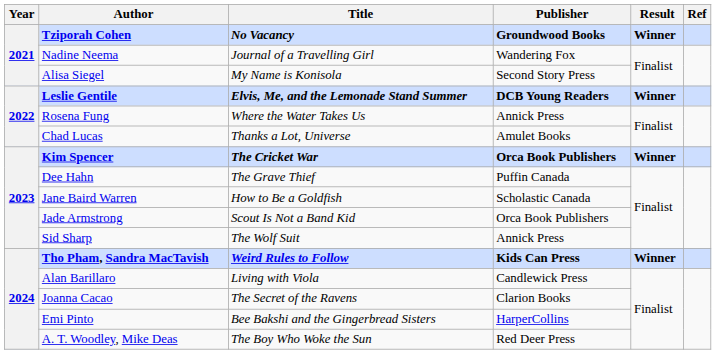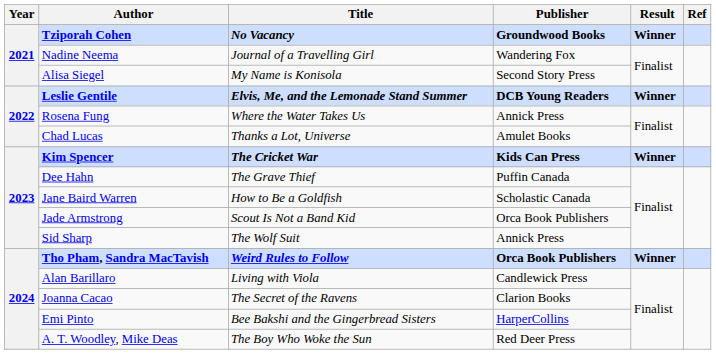 <table class="wikitable" width=100%>
 <tr>
 <th>Year</th>
 <th>Author</th>
 <th>Title</th>
 <th>Publisher</th>
 <th>Result</th>
 <th>Ref</th>
 </tr>
 <tr style=background:#cddeff>
 <th rowspan="3"><a href='#'>2021</a></th>
 <td><strong><a href='#'>Tziporah Cohen</a></strong></td>
 <td><strong><em>No Vacancy</em></strong></td>
 <td><strong>Groundwood Books</strong></td>
 <td><strong>Winner</strong></td>
 <td></td>
 </tr>
 <tr>
 <td><a href='#'>Nadine Neema</a></td>
 <td><em>Journal of a Travelling Girl</em></td>
 <td>Wandering Fox</td>
 <td rowspan=2>Finalist</td>
 <td rowspan=2></td>
 </tr>
 <tr>
 <td><a href='#'>Alisa Siegel</a></td>
 <td><em>My Name is Konisola</em></td>
 <td>Second Story Press</td>
 </tr>
 <tr style=background:#cddeff>
 <th rowspan="3"><a href='#'>2022</a></th>
 <td><strong><a href='#'>Leslie Gentile</a></strong></td>
 <td><strong><em>Elvis, Me, and the Lemonade Stand Summer</em></strong></td>
 <td><strong>DCB Young Readers</strong></td>
 <td><strong>Winner</strong></td>
 <td></td>
 </tr>
 <tr>
 <td><a href='#'>Rosena Fung</a></td>
 <td><em>Where the Water Takes Us</em></td>
 <td>Annick Press</td>
 <td rowspan=2>Finalist</td>
 <td rowspan=2></td>
 </tr>
 <tr>
 <td><a href='#'>Chad Lucas</a></td>
 <td><em>Thanks a Lot, Universe</em></td>
 <td>Amulet Books</td>
 </tr>
 <tr style=background:#cddeff>
 <th rowspan="5"><a href='#'>2023</a></th>
 <td><strong><a href='#'>Kim Spencer</a></strong></td>
 <td><strong><em>The Cricket War</em></strong></td>
-<td><strong>Orca Book Publishers</strong></td>
+<td><strong>Kids Can Press</strong></td>
 <td><strong>Winner</strong></td>
 <td></td>
 </tr>
 <tr>
 <td><a href='#'>Dee Hahn</a></td>
 <td><em>The Grave Thief</em></td>
 <td>Puffin Canada</td>
 <td rowspan=4>Finalist</td>
 <td rowspan=4></td>
 </tr>
 <tr>
 <td><a href='#'>Jane Baird Warren</a></td>
 <td><em>How to Be a Goldfish</em></td>
 <td>Scholastic Canada</td>
 </tr>
 <tr>
 <td><a href='#'>Jade Armstrong</a></td>
 <td><em>Scout Is Not a Band Kid</em></td>
 <td>Orca Book Publishers</td>
 </tr>
 <tr>
 <td><a href='#'>Sid Sharp</a></td>
 <td><em>The Wolf Suit</em></td>
 <td>Annick Press</td>
 </tr>
 <tr style=background:#cddeff>
 <th rowspan="5"><a href='#'>2024</a></th>
 <td><strong><a href='#'>Tho Pham</a>, <a href='#'>Sandra MacTavish</a></strong></td>
 <td><strong><em><a href='#'>Weird Rules to Follow</a></em></strong></td>
-<td><strong>Kids Can Press</strong></td>
+<td><strong>Orca Book Publishers</strong></td>
 <td><strong>Winner</strong></td>
 <td></td>
 </tr>
 <tr>
 <td><a href='#'>Alan Barillaro</a></td>
 <td><em>Living with Viola</em></td>
 <td>Candlewick Press</td>
 <td rowspan=4>Finalist</td>
 <td rowspan=4></td>
 </tr>
 <tr>
 <td><a href='#'>Joanna Cacao</a></td>
 <td><em>The Secret of the Ravens</em></td>
 <td>Clarion Books</td>
 </tr>
 <tr>
 <td><a href='#'>Emi Pinto</a></td>
 <td><em>Bee Bakshi and the Gingerbread Sisters</em></td>
 <td><a href='#'>HarperCollins</a></td>
 </tr>
 <tr>
 <td><a href='#'>A. T. Woodley</a>, <a href='#'>Mike Deas</a></td>
 <td><em>The Boy Who Woke the Sun</em></td>
 <td>Red Deer Press</td>
 </tr>
 </table>
